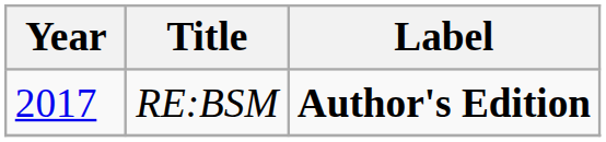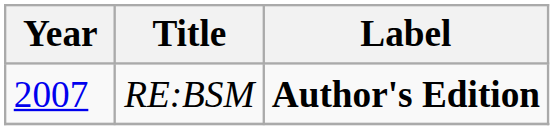 <table class="wikitable">
 <tr>
 <th align="left" valign="top" width="40">Year</th>
 <th align="left" valign="top">Title</th>
 <th align="left" valign="top">Label</th>
 </tr>
 <tr>
-<td><a href='#'>2017</a></td>
+<td><a href='#'>2007</a></td>
 <td><em>RE:BSM</em></td>
 <td><strong>Author's Edition</strong></td>
 </tr>
 <tr>
 </tr>
 </table>
